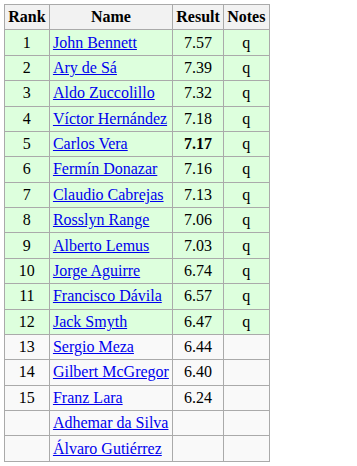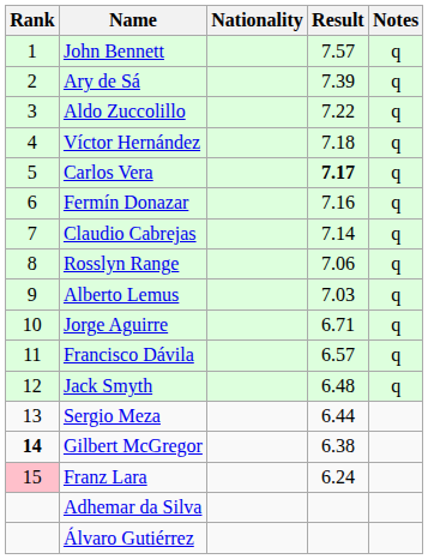 <table class="wikitable sortable" style="text-align:center">
 <tr>
 <th>Rank</th>
 <th>Name</th>
+<th>Nationality</th>
 <th>Result</th>
 <th>Notes</th>
 </tr>
 <tr bgcolor=ddffdd>
 <td>1</td>
 <td align=left><a href='#'>John Bennett</a></td>
+<td align=left></td>
 <td>7.57</td>
 <td>q</td>
 </tr>
 <tr bgcolor=ddffdd>
 <td>2</td>
 <td align=left><a href='#'>Ary de Sá</a></td>
+<td align=left></td>
 <td>7.39</td>
 <td>q</td>
 </tr>
 <tr bgcolor=ddffdd>
 <td>3</td>
 <td align=left><a href='#'>Aldo Zuccolillo</a></td>
-<td>7.32</td>
+<td align=left></td>
+<td>7.22</td>
 <td>q</td>
 </tr>
 <tr bgcolor=ddffdd>
 <td>4</td>
 <td align=left><a href='#'>Víctor Hernández</a></td>
+<td align=left></td>
 <td>7.18</td>
 <td>q</td>
 </tr>
 <tr bgcolor=ddffdd>
 <td>5</td>
 <td align=left><a href='#'>Carlos Vera</a></td>
+<td align=left></td>
 <td><strong>7.17</strong></td>
 <td>q</td>
 </tr>
 <tr bgcolor=ddffdd>
 <td>6</td>
 <td align=left><a href='#'>Fermín Donazar</a></td>
+<td align=left></td>
 <td>7.16</td>
 <td>q</td>
 </tr>
 <tr bgcolor=ddffdd>
 <td>7</td>
 <td align=left><a href='#'>Claudio Cabrejas</a></td>
-<td>7.13</td>
+<td align=left></td>
+<td>7.14</td>
 <td>q</td>
 </tr>
 <tr bgcolor=ddffdd>
 <td>8</td>
 <td align=left><a href='#'>Rosslyn Range</a></td>
+<td align=left></td>
 <td>7.06</td>
 <td>q</td>
 </tr>
 <tr bgcolor=ddffdd>
 <td>9</td>
 <td align=left><a href='#'>Alberto Lemus</a></td>
+<td align=left></td>
 <td>7.03</td>
 <td>q</td>
 </tr>
 <tr bgcolor=ddffdd>
 <td>10</td>
 <td align=left><a href='#'>Jorge Aguirre</a></td>
-<td>6.74</td>
+<td align=left></td>
+<td>6.71</td>
 <td>q</td>
 </tr>
 <tr bgcolor=ddffdd>
 <td>11</td>
 <td align=left><a href='#'>Francisco Dávila</a></td>
+<td align=left></td>
 <td>6.57</td>
 <td>q</td>
 </tr>
 <tr bgcolor=ddffdd>
 <td>12</td>
 <td align=left><a href='#'>Jack Smyth</a></td>
-<td>6.47</td>
+<td align=left></td>
+<td>6.48</td>
 <td>q</td>
 </tr>
 <tr>
 <td>13</td>
 <td align=left><a href='#'>Sergio Meza</a></td>
+<td align=left></td>
 <td>6.44</td>
 <td></td>
 </tr>
 <tr>
-<td>14</td>
+<td><strong>14</strong></td>
 <td align=left><a href='#'>Gilbert McGregor</a></td>
-<td>6.40</td>
+<td align=left></td>
+<td>6.38</td>
 <td></td>
 </tr>
 <tr>
-<td>15</td>
+<td style="background: pink;">15</td>
 <td align=left><a href='#'>Franz Lara</a></td>
+<td align=left></td>
 <td>6.24</td>
 <td></td>
 </tr>
 <tr>
 <td></td>
 <td align=left><a href='#'>Adhemar da Silva</a></td>
+<td align=left></td>
 <td></td>
 <td></td>
 </tr>
 <tr>
 <td></td>
 <td align=left><a href='#'>Álvaro Gutiérrez</a></td>
+<td align=left></td>
 <td></td>
 <td></td>
 </tr>
 </table>
